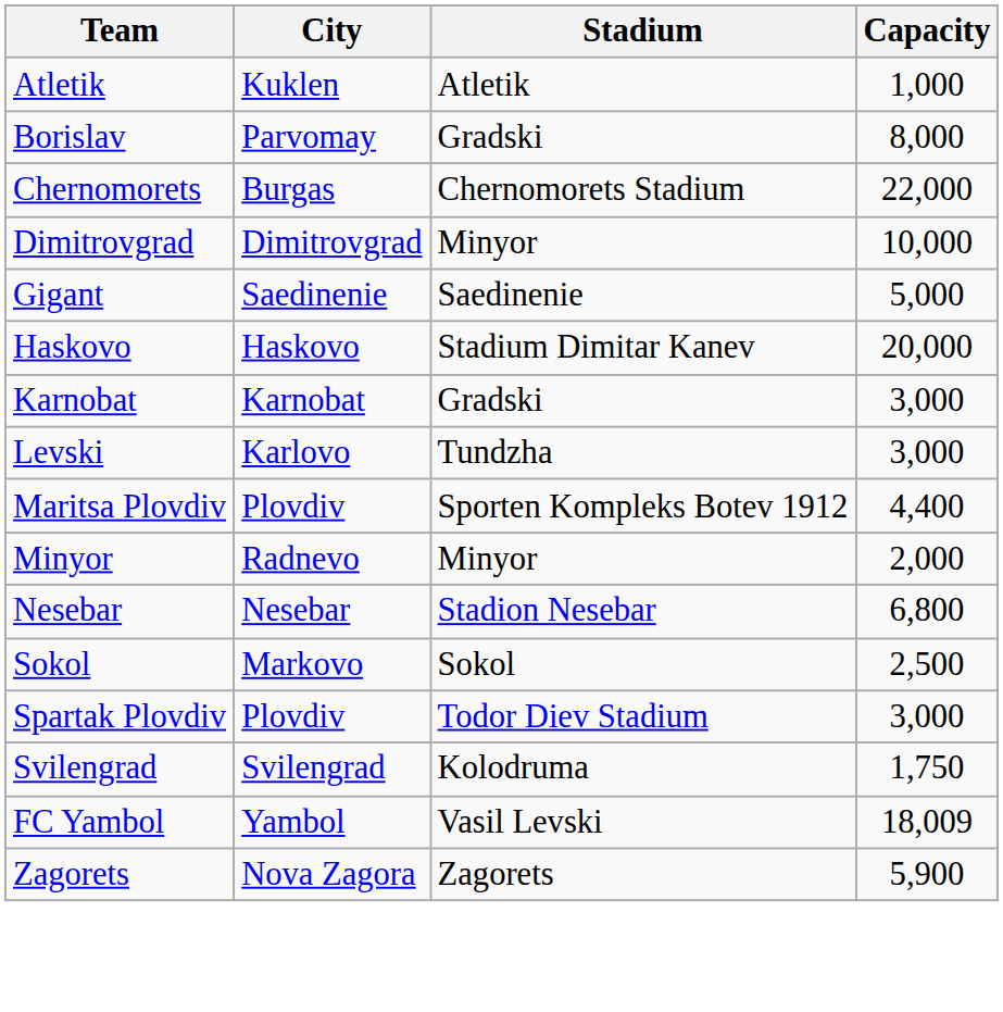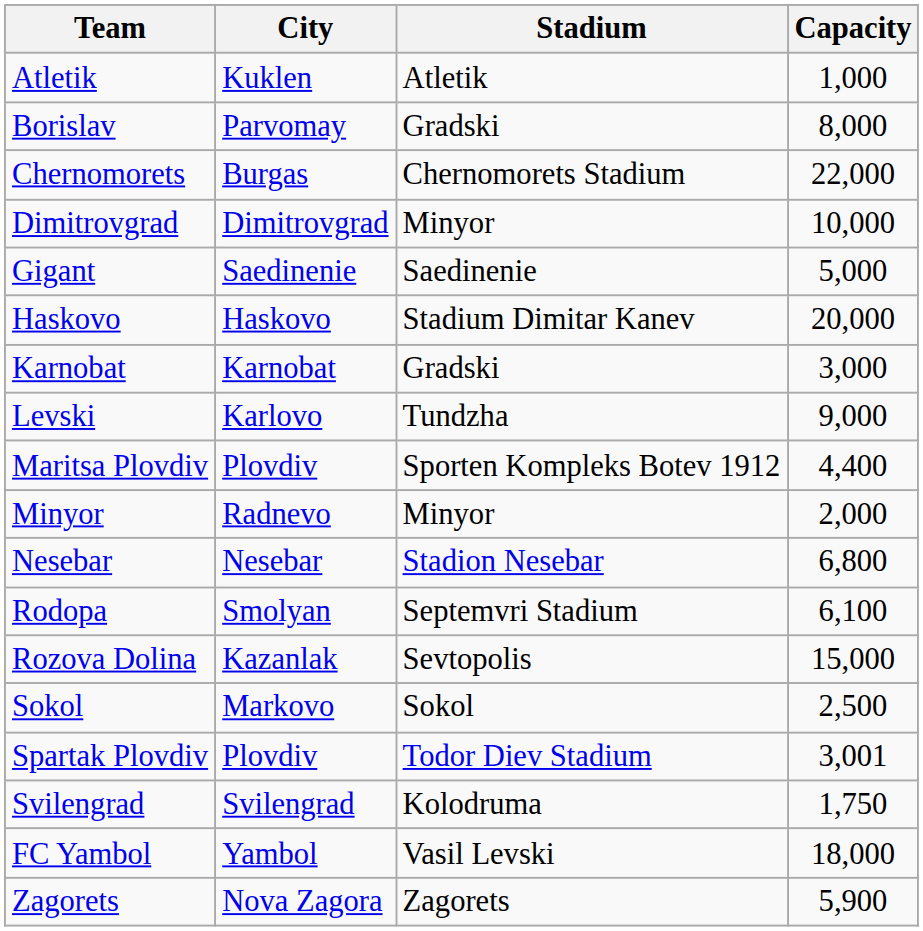 <table class="wikitable sortable">
 <tr>
 <th>Team</th>
 <th>City</th>
 <th>Stadium</th>
 <th>Capacity</th>
 </tr>
 <tr>
 <td><a href='#'>Atletik</a></td>
 <td><a href='#'>Kuklen</a></td>
 <td>Atletik</td>
 <td align=center>1,000</td>
 </tr>
 <tr>
 <td><a href='#'>Borislav</a></td>
 <td><a href='#'>Parvomay</a></td>
 <td>Gradski</td>
 <td align="center">8,000</td>
 </tr>
 <tr>
 <td><a href='#'>Chernomorets</a></td>
 <td><a href='#'>Burgas</a></td>
 <td>Chernomorets Stadium</td>
 <td align=Center>22,000</td>
 </tr>
 <tr>
 <td><a href='#'>Dimitrovgrad</a></td>
 <td><a href='#'>Dimitrovgrad</a></td>
 <td>Minyor</td>
 <td align=center>10,000</td>
 </tr>
 <tr>
 <td><a href='#'>Gigant</a></td>
 <td><a href='#'>Saedinenie</a></td>
 <td>Saedinenie</td>
 <td align="center">5,000</td>
 </tr>
 <tr>
 <td><a href='#'>Haskovo</a></td>
 <td><a href='#'>Haskovo</a></td>
 <td>Stadium Dimitar Kanev</td>
 <td align=center>20,000</td>
 </tr>
 <tr>
 <td><a href='#'>Karnobat</a></td>
 <td><a href='#'>Karnobat</a></td>
 <td>Gradski</td>
 <td align=center>3,000</td>
 </tr>
 <tr>
 <td><a href='#'>Levski</a></td>
 <td><a href='#'>Karlovo</a></td>
 <td>Tundzha</td>
-<td align=center>3,000</td>
+<td align=center>9,000</td>
 </tr>
 <tr>
 <td><a href='#'>Maritsa Plovdiv</a></td>
 <td><a href='#'>Plovdiv</a></td>
 <td>Sporten Kompleks Botev 1912</td>
 <td align=center>4,400</td>
 </tr>
 <tr>
 <td><a href='#'>Minyor</a></td>
 <td><a href='#'>Radnevo</a></td>
 <td>Minyor</td>
 <td align=center>2,000</td>
 </tr>
 <tr>
 <td><a href='#'>Nesebar</a></td>
 <td><a href='#'>Nesebar</a></td>
 <td><a href='#'>Stadion Nesebar</a></td>
 <td align=center>6,800</td>
 </tr>
 <tr>
+<td><a href='#'>Rodopa</a></td>
+<td><a href='#'>Smolyan</a></td>
+<td>Septemvri Stadium</td>
+<td align=center>6,100</td>
+</tr>
+<tr>
+<td><a href='#'>Rozova Dolina</a></td>
+<td><a href='#'>Kazanlak</a></td>
+<td>Sevtopolis</td>
+<td align="center">15,000</td>
+</tr>
+<tr>
 <td><a href='#'>Sokol</a></td>
 <td><a href='#'>Markovo</a></td>
 <td>Sokol</td>
 <td align="center">2,500</td>
 </tr>
 <tr>
 <td><a href='#'>Spartak Plovdiv</a></td>
 <td><a href='#'>Plovdiv</a></td>
 <td><a href='#'>Todor Diev Stadium</a></td>
-<td align=center>3,000</td>
+<td align=center>3,001</td>
 </tr>
 <tr>
 <td><a href='#'>Svilengrad</a></td>
 <td><a href='#'>Svilengrad</a></td>
 <td>Kolodruma</td>
 <td align="center">1,750</td>
 </tr>
 <tr>
 <td><a href='#'>FC Yambol</a></td>
 <td><a href='#'>Yambol</a></td>
 <td>Vasil Levski</td>
-<td align="center">18,009</td>
+<td align="center">18,000</td>
 </tr>
 <tr>
 <td><a href='#'>Zagorets</a></td>
 <td><a href='#'>Nova Zagora</a></td>
 <td>Zagorets</td>
 <td align="center">5,900</td>
 </tr>
 </table>
